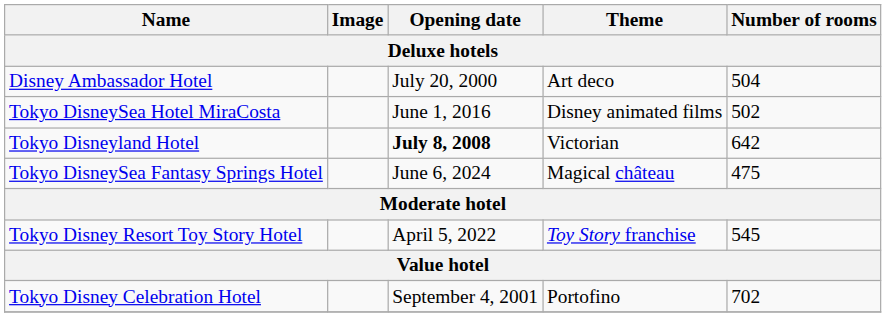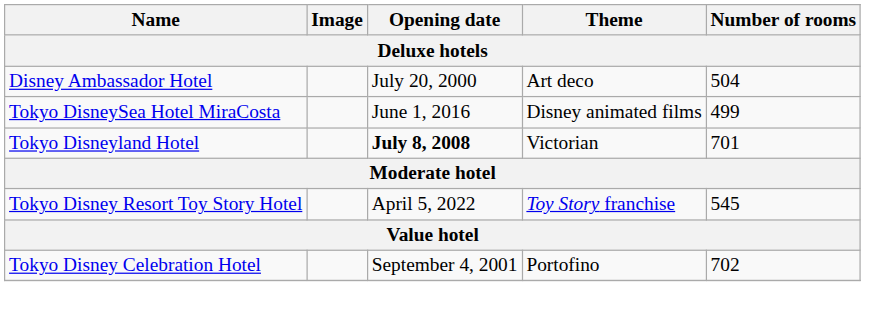 <table class="wikitable sortable">
 <tr>
 <th>Name</th>
 <th>Image</th>
 <th>Opening date</th>
 <th>Theme</th>
 <th>Number of rooms</th>
 </tr>
 <tr>
 <th colspan="5">Deluxe hotels</th>
 </tr>
 <tr>
 <td><a href='#'>Disney Ambassador Hotel</a></td>
 <td></td>
 <td>July 20, 2000</td>
 <td>Art deco</td>
 <td>504</td>
 </tr>
 <tr>
 <td><a href='#'>Tokyo DisneySea Hotel MiraCosta</a></td>
 <td></td>
 <td>June 1, 2016</td>
 <td>Disney animated films</td>
-<td>502</td>
+<td>499</td>
 </tr>
 <tr>
 <td><a href='#'>Tokyo Disneyland Hotel</a></td>
 <td></td>
 <td><strong>July 8, 2008</strong></td>
 <td>Victorian</td>
-<td>642</td>
-</tr>
-<tr>
-<td><a href='#'>Tokyo DisneySea Fantasy Springs Hotel </a></td>
-<td></td>
-<td>June 6, 2024</td>
-<td>Magical <a href='#'>château</a></td>
-<td>475</td>
+<td>701</td>
 </tr>
 <tr>
 <th colspan="5">Moderate hotel</th>
 </tr>
 <tr>
 <td><a href='#'>Tokyo Disney Resort Toy Story Hotel </a></td>
 <td></td>
 <td>April 5, 2022</td>
 <td><a href='#'><em>Toy Story</em> franchise</a></td>
 <td>545</td>
 </tr>
 <tr>
 <th colspan="5">Value hotel</th>
 </tr>
 <tr>
 <td><a href='#'>Tokyo Disney Celebration Hotel</a></td>
 <td></td>
 <td>September 4, 2001</td>
 <td>Portofino</td>
 <td>702</td>
 </tr>
 <tr>
 </tr>
 </table>
